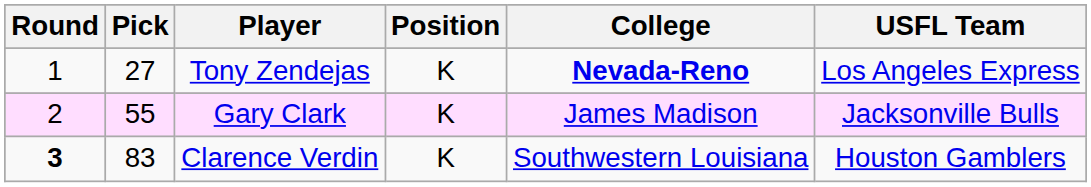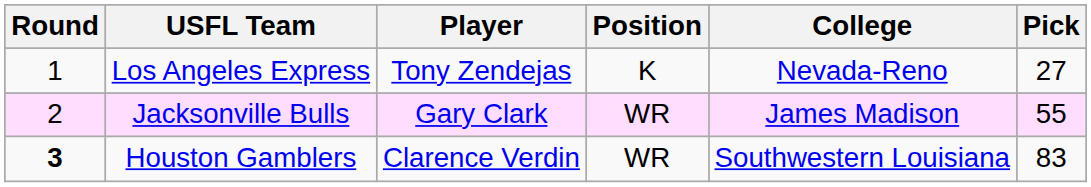 <table class="wikitable sortable sortable"  style="text-align:center;">
 <tr>
 <th>Round</th>
-<th>Pick</th>
+<th>USFL Team</th>
 <th>Player</th>
 <th>Position</th>
 <th>College</th>
-<th>USFL Team</th>
+<th>Pick</th>
 </tr>
 <tr>
 <td>1</td>
-<td>27</td>
+<td><a href='#'>Los Angeles Express</a></td>
 <td><a href='#'>Tony Zendejas</a></td>
 <td>K</td>
-<td><strong><a href='#'>Nevada-Reno</a></strong></td>
-<td><a href='#'>Los Angeles Express</a></td>
+<td><a href='#'>Nevada-Reno</a></td>
+<td>27</td>
 </tr>
 <tr style="background:#fdf;">
 <td>2</td>
+<td><a href='#'>Jacksonville Bulls</a></td>
+<td><a href='#'>Gary Clark</a></td>
+<td>WR</td>
+<td><a href='#'>James Madison</a></td>
 <td>55</td>
-<td><a href='#'>Gary Clark</a></td>
-<td>K</td>
-<td><a href='#'>James Madison</a></td>
-<td><a href='#'>Jacksonville Bulls</a></td>
 </tr>
 <tr>
 <td><strong>3</strong></td>
+<td><a href='#'>Houston Gamblers</a></td>
+<td><a href='#'>Clarence Verdin</a></td>
+<td>WR</td>
+<td><a href='#'>Southwestern Louisiana</a></td>
 <td>83</td>
-<td><a href='#'>Clarence Verdin</a></td>
-<td>K</td>
-<td><a href='#'>Southwestern Louisiana</a></td>
-<td><a href='#'>Houston Gamblers</a></td>
 </tr>
 </table>
